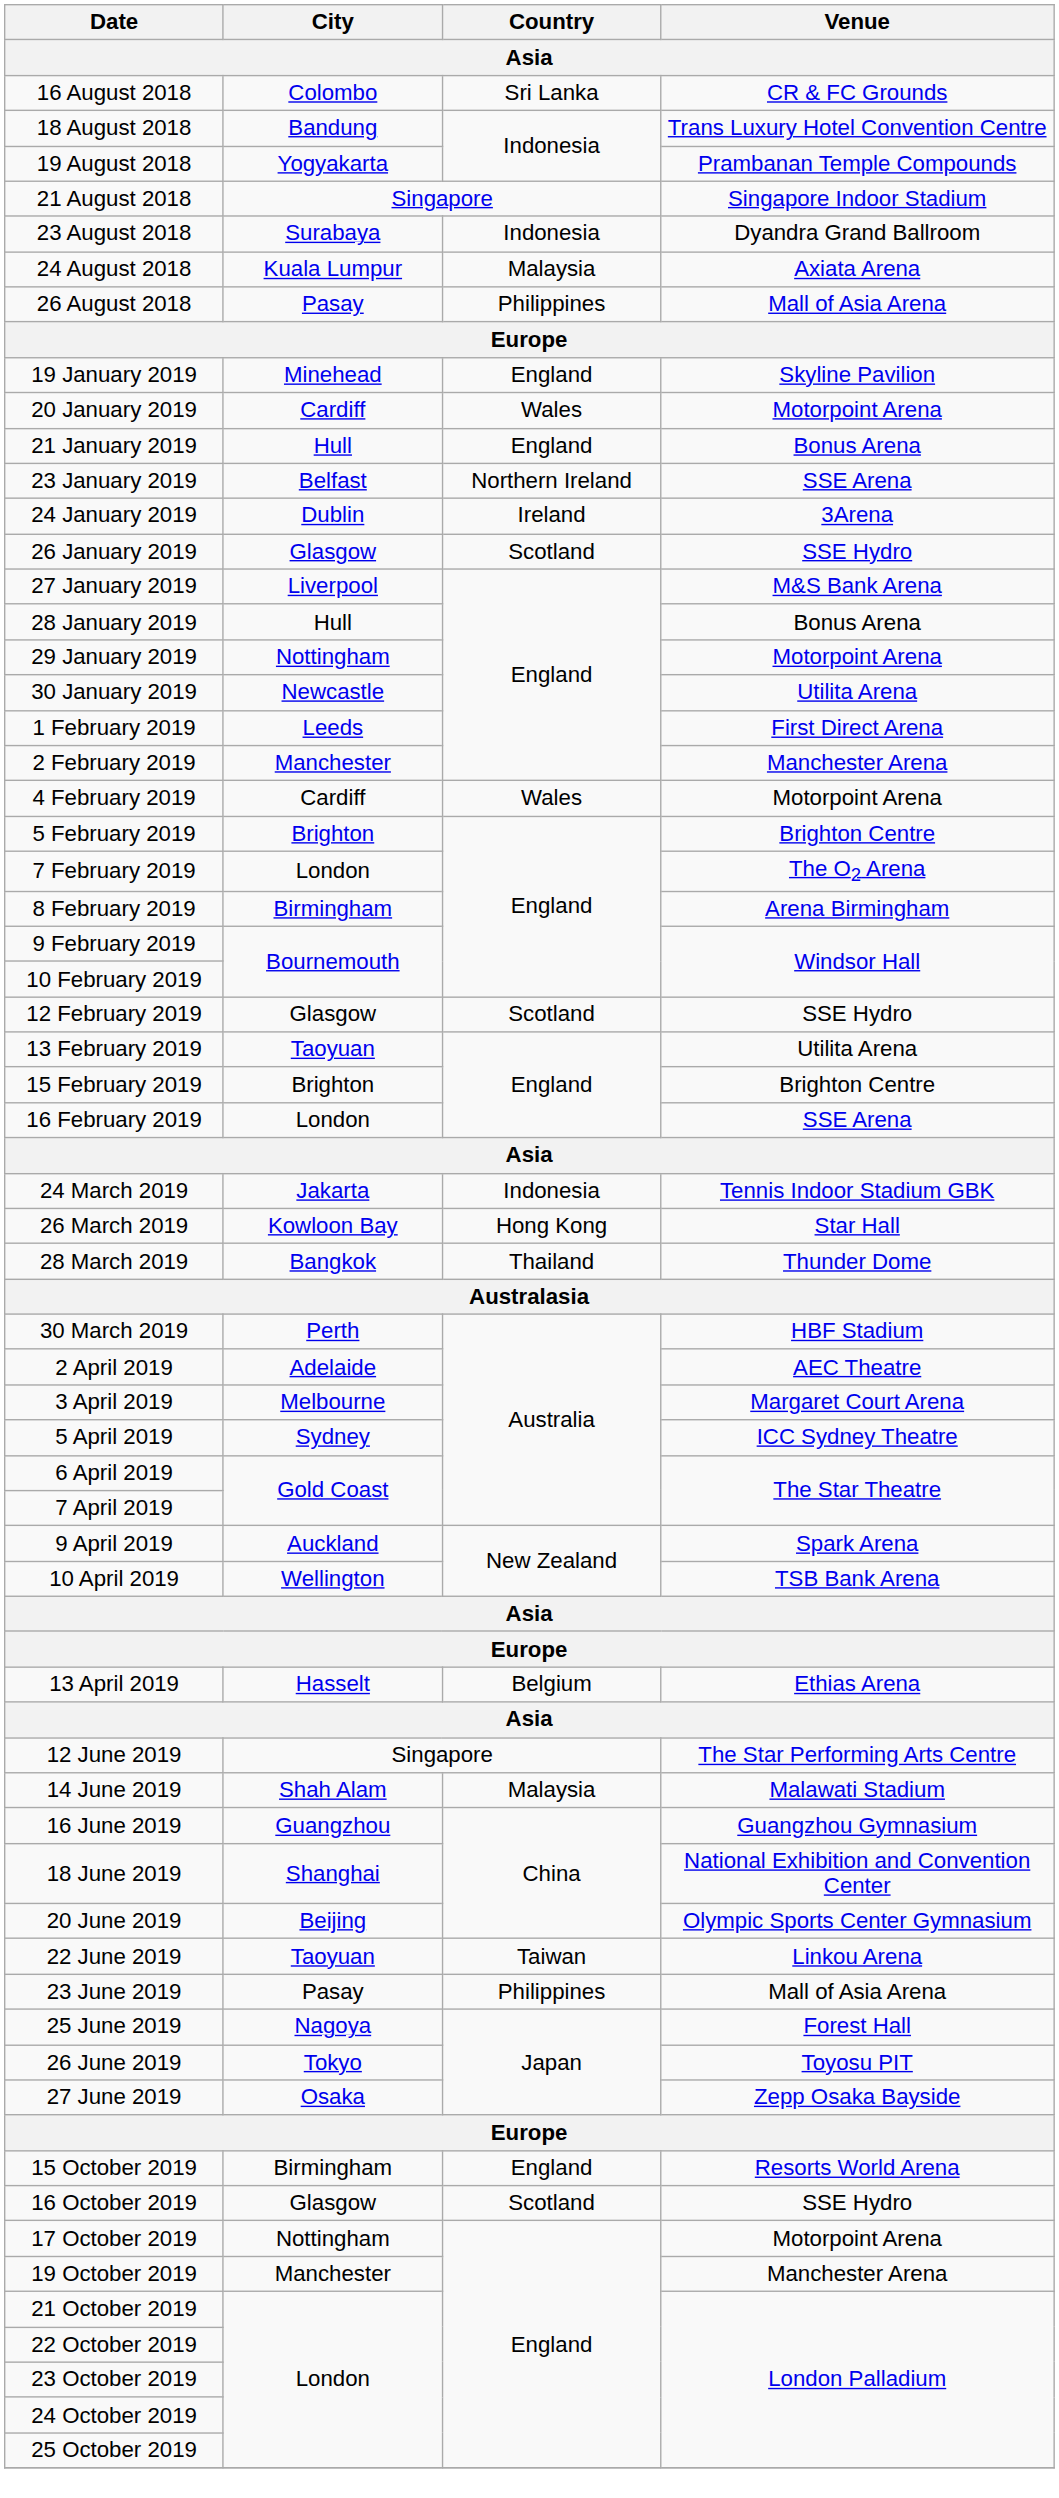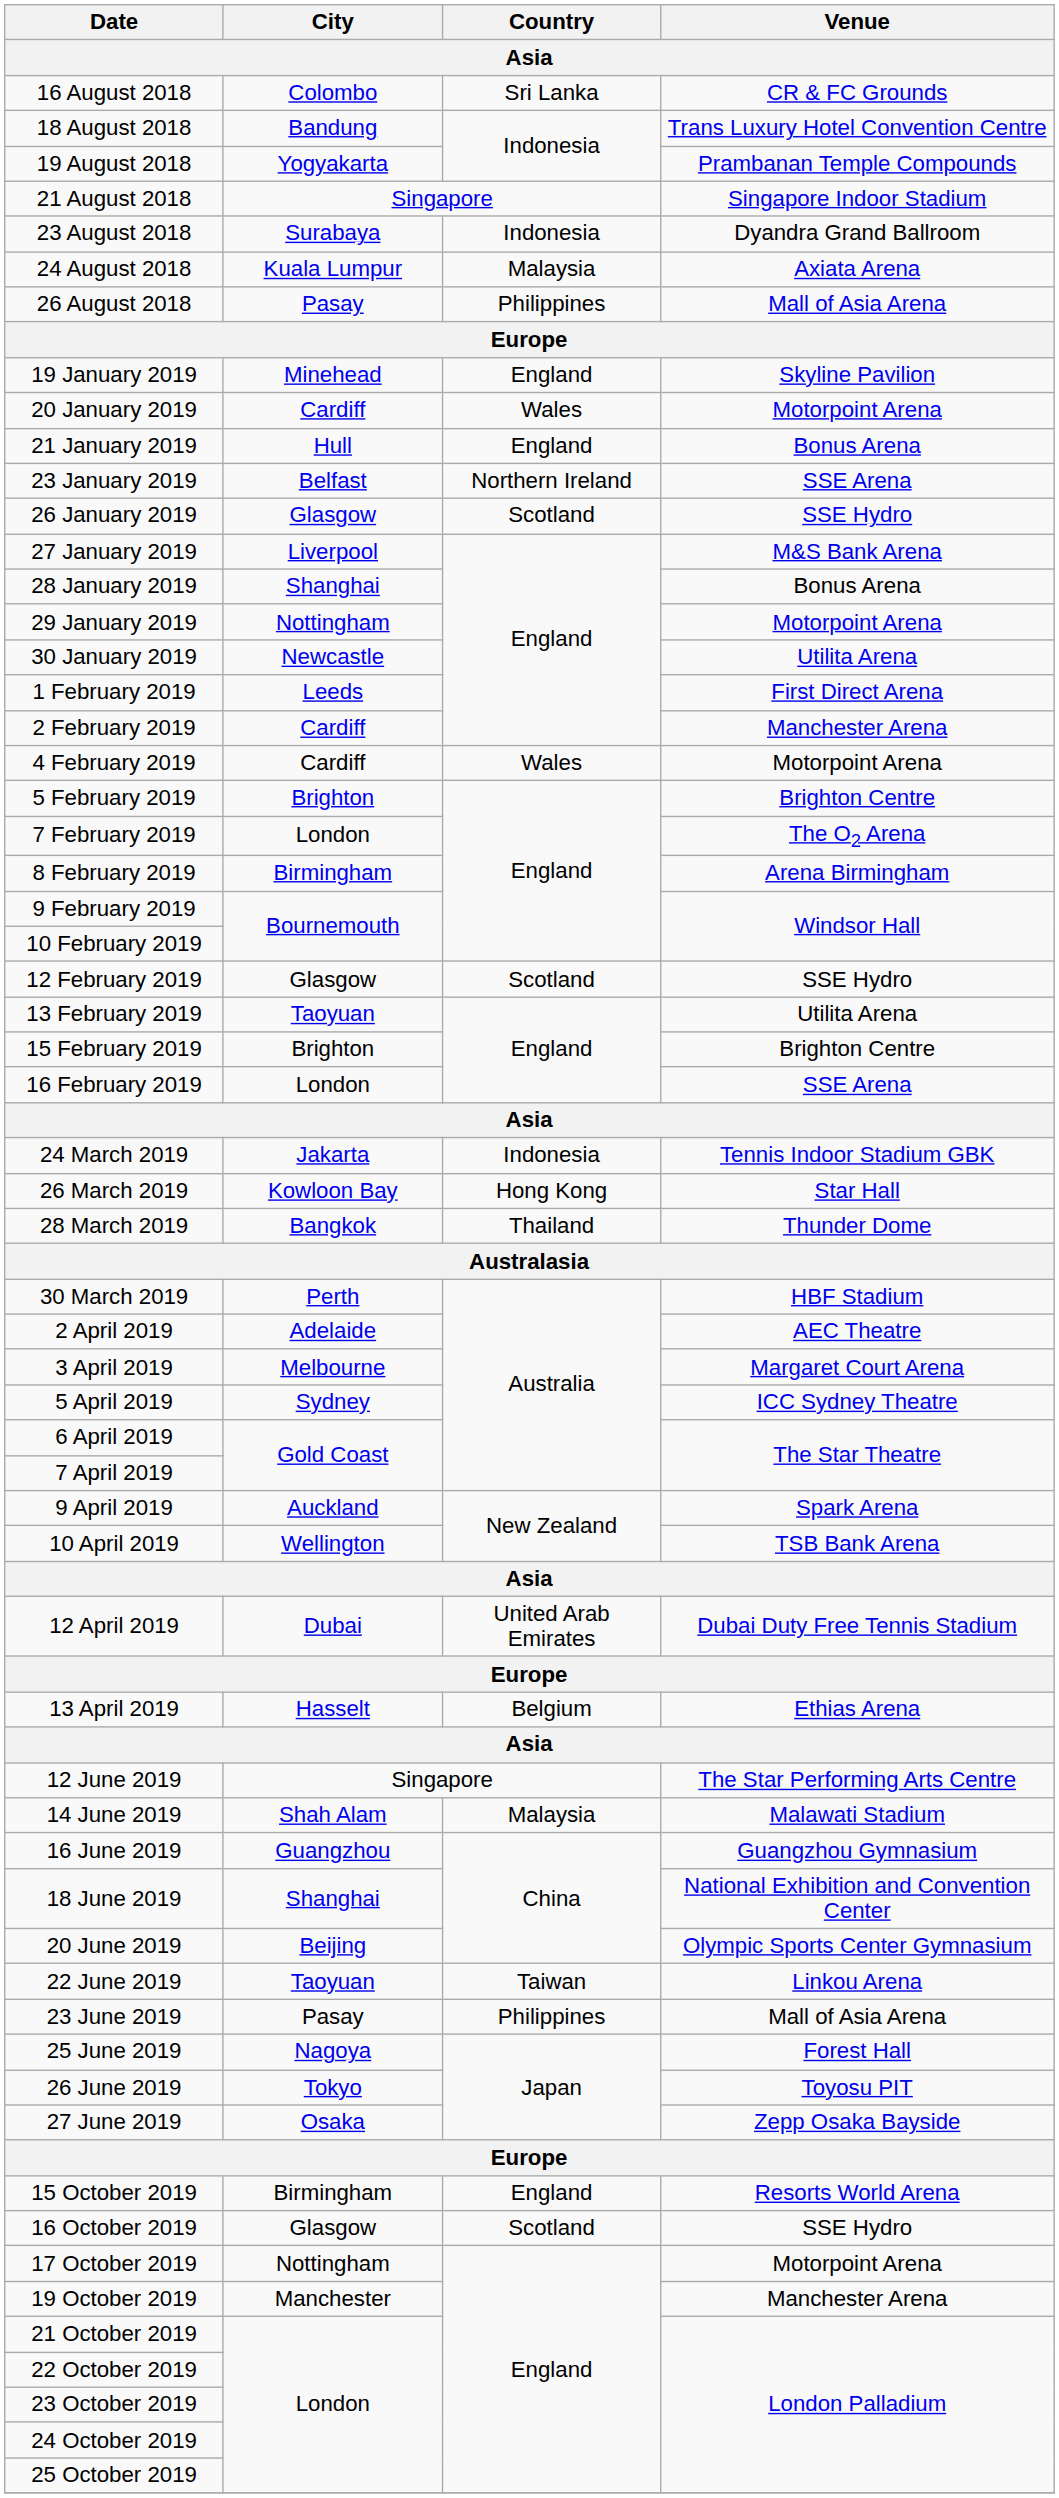 <table class="wikitable" style="text-align:center;">
 <tr>
 <th style="width:150px;">Date</th>
 <th style="width:150px;">City</th>
 <th style="width:150px;">Country</th>
 <th style="width:275px;">Venue</th>
 </tr>
 <tr>
 <th colspan="4">Asia</th>
 </tr>
 <tr>
 <td>16 August 2018</td>
 <td><a href='#'>Colombo</a></td>
 <td>Sri Lanka</td>
 <td><a href='#'>CR & FC Grounds</a></td>
 </tr>
 <tr>
 <td>18 August 2018</td>
 <td><a href='#'>Bandung</a></td>
 <td rowspan="2">Indonesia</td>
 <td><a href='#'>Trans Luxury Hotel Convention Centre</a></td>
 </tr>
 <tr>
 <td>19 August 2018</td>
 <td><a href='#'>Yogyakarta</a></td>
 <td><a href='#'>Prambanan Temple Compounds</a></td>
 </tr>
 <tr>
 <td>21 August 2018</td>
 <td colspan="2"><a href='#'>Singapore</a></td>
 <td><a href='#'>Singapore Indoor Stadium</a></td>
 </tr>
 <tr>
 <td>23 August 2018</td>
 <td><a href='#'>Surabaya</a></td>
 <td>Indonesia</td>
 <td>Dyandra Grand Ballroom</td>
 </tr>
 <tr>
 <td>24 August 2018</td>
 <td><a href='#'>Kuala Lumpur</a></td>
 <td>Malaysia</td>
 <td><a href='#'>Axiata Arena</a></td>
 </tr>
 <tr>
 <td>26 August 2018</td>
 <td><a href='#'>Pasay</a></td>
 <td>Philippines</td>
 <td><a href='#'>Mall of Asia Arena</a></td>
 </tr>
 <tr>
 <th colspan="4">Europe</th>
 </tr>
 <tr>
 <td>19 January 2019</td>
 <td><a href='#'>Minehead</a></td>
 <td>England</td>
 <td><a href='#'>Skyline Pavilion</a></td>
 </tr>
 <tr>
 <td>20 January 2019</td>
 <td><a href='#'>Cardiff</a></td>
 <td>Wales</td>
 <td><a href='#'>Motorpoint Arena</a></td>
 </tr>
 <tr>
 <td>21 January 2019</td>
 <td><a href='#'>Hull</a></td>
 <td>England</td>
 <td><a href='#'>Bonus Arena</a></td>
 </tr>
 <tr>
 <td>23 January 2019</td>
 <td><a href='#'>Belfast</a></td>
 <td>Northern Ireland</td>
 <td><a href='#'>SSE Arena</a></td>
 </tr>
 <tr>
-<td>24 January 2019</td>
-<td><a href='#'>Dublin</a></td>
-<td>Ireland</td>
-<td><a href='#'>3Arena</a></td>
-</tr>
-<tr>
 <td>26 January 2019</td>
 <td><a href='#'>Glasgow</a></td>
 <td>Scotland</td>
 <td><a href='#'>SSE Hydro</a></td>
 </tr>
 <tr>
 <td>27 January 2019</td>
 <td><a href='#'>Liverpool</a></td>
 <td rowspan="6">England</td>
 <td><a href='#'>M&S Bank Arena</a></td>
 </tr>
 <tr>
 <td>28 January 2019</td>
-<td>Hull</td>
+<td><a href='#'>Shanghai</a></td>
 <td>Bonus Arena</td>
 </tr>
 <tr>
 <td>29 January 2019</td>
 <td><a href='#'>Nottingham</a></td>
 <td><a href='#'>Motorpoint Arena</a></td>
 </tr>
 <tr>
 <td>30 January 2019</td>
 <td><a href='#'>Newcastle</a></td>
 <td><a href='#'>Utilita Arena</a></td>
 </tr>
 <tr>
 <td>1 February 2019</td>
 <td><a href='#'>Leeds</a></td>
 <td><a href='#'>First Direct Arena</a></td>
 </tr>
 <tr>
 <td>2 February 2019</td>
-<td><a href='#'>Manchester</a></td>
+<td><a href='#'>Cardiff</a></td>
 <td><a href='#'>Manchester Arena</a></td>
 </tr>
 <tr>
 <td>4 February 2019</td>
 <td>Cardiff</td>
 <td>Wales</td>
 <td>Motorpoint Arena</td>
 </tr>
 <tr>
 <td>5 February 2019</td>
 <td><a href='#'>Brighton</a></td>
 <td rowspan="5">England</td>
 <td><a href='#'>Brighton Centre</a></td>
 </tr>
 <tr>
 <td>7 February 2019</td>
 <td>London</td>
 <td><a href='#'>The O<sub>2</sub> Arena</a></td>
 </tr>
 <tr>
 <td>8 February 2019</td>
 <td><a href='#'>Birmingham</a></td>
 <td><a href='#'>Arena Birmingham</a></td>
 </tr>
 <tr>
 <td>9 February 2019</td>
 <td rowspan="2"><a href='#'>Bournemouth</a></td>
 <td rowspan="2"><a href='#'>Windsor Hall</a></td>
 </tr>
 <tr>
 <td>10 February 2019</td>
 </tr>
 <tr>
 <td>12 February 2019</td>
 <td>Glasgow</td>
 <td>Scotland</td>
 <td>SSE Hydro</td>
 </tr>
 <tr>
 <td>13 February 2019</td>
 <td><a href='#'>Taoyuan</a></td>
 <td rowspan="3">England</td>
 <td>Utilita Arena</td>
 </tr>
 <tr>
 <td>15 February 2019</td>
 <td>Brighton</td>
 <td>Brighton Centre</td>
 </tr>
 <tr>
 <td>16 February 2019</td>
 <td>London</td>
 <td><a href='#'>SSE Arena</a></td>
 </tr>
 <tr>
 <th colspan="4">Asia</th>
 </tr>
 <tr>
 <td>24 March 2019</td>
 <td><a href='#'>Jakarta</a></td>
 <td>Indonesia</td>
 <td><a href='#'>Tennis Indoor Stadium GBK</a></td>
 </tr>
 <tr>
 <td>26 March 2019</td>
 <td><a href='#'>Kowloon Bay</a></td>
 <td>Hong Kong</td>
 <td><a href='#'>Star Hall</a></td>
 </tr>
 <tr>
 <td>28 March 2019</td>
 <td><a href='#'>Bangkok</a></td>
 <td>Thailand</td>
 <td><a href='#'>Thunder Dome</a></td>
 </tr>
 <tr>
 <th colspan="4">Australasia</th>
 </tr>
 <tr>
 <td>30 March 2019</td>
 <td><a href='#'>Perth</a></td>
 <td rowspan="6">Australia</td>
 <td><a href='#'>HBF Stadium</a></td>
 </tr>
 <tr>
 <td>2 April 2019</td>
 <td><a href='#'>Adelaide</a></td>
 <td><a href='#'>AEC Theatre</a></td>
 </tr>
 <tr>
 <td>3 April 2019</td>
 <td><a href='#'>Melbourne</a></td>
 <td><a href='#'>Margaret Court Arena</a></td>
 </tr>
 <tr>
 <td>5 April 2019</td>
 <td><a href='#'>Sydney</a></td>
 <td><a href='#'>ICC Sydney Theatre</a></td>
 </tr>
 <tr>
 <td>6 April 2019</td>
 <td rowspan="2"><a href='#'>Gold Coast</a></td>
 <td rowspan="2"><a href='#'>The Star Theatre</a></td>
 </tr>
 <tr>
 <td>7 April 2019</td>
 </tr>
 <tr>
 <td>9 April 2019</td>
 <td><a href='#'>Auckland</a></td>
 <td rowspan="2">New Zealand</td>
 <td><a href='#'>Spark Arena</a></td>
 </tr>
 <tr>
 <td>10 April 2019</td>
 <td><a href='#'>Wellington</a></td>
 <td><a href='#'>TSB Bank Arena</a></td>
 </tr>
 <tr>
 <th colspan="4">Asia</th>
 </tr>
 <tr>
+<td>12 April 2019</td>
+<td><a href='#'>Dubai</a></td>
+<td>United Arab Emirates</td>
+<td><a href='#'>Dubai Duty Free Tennis Stadium</a></td>
+</tr>
+<tr>
 <th colspan="4">Europe</th>
 </tr>
 <tr>
 <td>13 April 2019</td>
 <td><a href='#'>Hasselt</a></td>
 <td>Belgium</td>
 <td><a href='#'>Ethias Arena</a></td>
 </tr>
 <tr>
 <th colspan="4">Asia</th>
 </tr>
 <tr>
 <td>12 June 2019</td>
 <td colspan="2">Singapore</td>
 <td><a href='#'>The Star Performing Arts Centre</a></td>
 </tr>
 <tr>
 <td>14 June 2019</td>
 <td><a href='#'>Shah Alam</a></td>
 <td>Malaysia</td>
 <td><a href='#'>Malawati Stadium</a></td>
 </tr>
 <tr>
 <td>16 June 2019</td>
 <td><a href='#'>Guangzhou</a></td>
 <td rowspan="3">China</td>
 <td><a href='#'>Guangzhou Gymnasium</a></td>
 </tr>
 <tr>
 <td>18 June 2019</td>
 <td><a href='#'>Shanghai</a></td>
 <td><a href='#'>National Exhibition and Convention Center</a></td>
 </tr>
 <tr>
 <td>20 June 2019</td>
 <td><a href='#'>Beijing</a></td>
 <td><a href='#'>Olympic Sports Center Gymnasium</a></td>
 </tr>
 <tr>
 <td>22 June 2019</td>
 <td><a href='#'>Taoyuan</a></td>
 <td>Taiwan</td>
 <td><a href='#'>Linkou Arena</a></td>
 </tr>
 <tr>
 <td>23 June 2019</td>
 <td>Pasay</td>
 <td>Philippines</td>
 <td>Mall of Asia Arena</td>
 </tr>
 <tr>
 <td>25 June 2019</td>
 <td><a href='#'>Nagoya</a></td>
 <td rowspan="3">Japan</td>
 <td><a href='#'>Forest Hall</a></td>
 </tr>
 <tr>
 <td>26 June 2019</td>
 <td><a href='#'>Tokyo</a></td>
 <td><a href='#'>Toyosu PIT</a></td>
 </tr>
 <tr>
 <td>27 June 2019</td>
 <td><a href='#'>Osaka</a></td>
 <td><a href='#'>Zepp Osaka Bayside</a></td>
 </tr>
 <tr>
 <th colspan="4">Europe</th>
 </tr>
 <tr>
 <td>15 October 2019</td>
 <td>Birmingham</td>
 <td>England</td>
 <td><a href='#'>Resorts World Arena</a></td>
 </tr>
 <tr>
 <td>16 October 2019</td>
 <td>Glasgow</td>
 <td>Scotland</td>
 <td>SSE Hydro</td>
 </tr>
 <tr>
 <td>17 October 2019</td>
 <td>Nottingham</td>
 <td rowspan="7">England</td>
 <td>Motorpoint Arena</td>
 </tr>
 <tr>
 <td>19 October 2019</td>
 <td>Manchester</td>
 <td>Manchester Arena</td>
 </tr>
 <tr>
 <td>21 October 2019</td>
 <td rowspan="5">London</td>
 <td rowspan="5"><a href='#'>London Palladium</a></td>
 </tr>
 <tr>
 <td>22 October 2019</td>
 </tr>
 <tr>
 <td>23 October 2019</td>
 </tr>
 <tr>
 <td>24 October 2019</td>
 </tr>
 <tr>
 <td>25 October 2019</td>
 </tr>
 <tr>
 </tr>
 </table>
